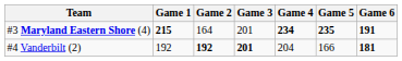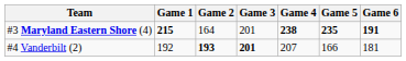 <table class="wikitable">
 <tr>
 <th>Team</th>
 <th>Game 1</th>
 <th>Game 2</th>
 <th>Game 3</th>
 <th>Game 4</th>
 <th>Game 5</th>
 <th>Game 6</th>
 </tr>
 <tr>
 <td>#3 <strong><a href='#'>Maryland Eastern Shore</a></strong>  (4)</td>
 <td><strong>215</strong></td>
 <td>164</td>
 <td>201</td>
-<td><strong>234</strong></td>
+<td><strong>238</strong></td>
 <td><strong>235</strong></td>
 <td><strong>191</strong></td>
 </tr>
 <tr>
 <td>#4 <a href='#'>Vanderbilt</a> (2)</td>
 <td>192</td>
-<td><strong>192</strong></td>
+<td><strong>193</strong></td>
 <td><strong>201</strong></td>
-<td>204</td>
+<td>207</td>
 <td>166</td>
-<td><strong>181</strong></td>
+<td>181</td>
 </tr>
 </table>
